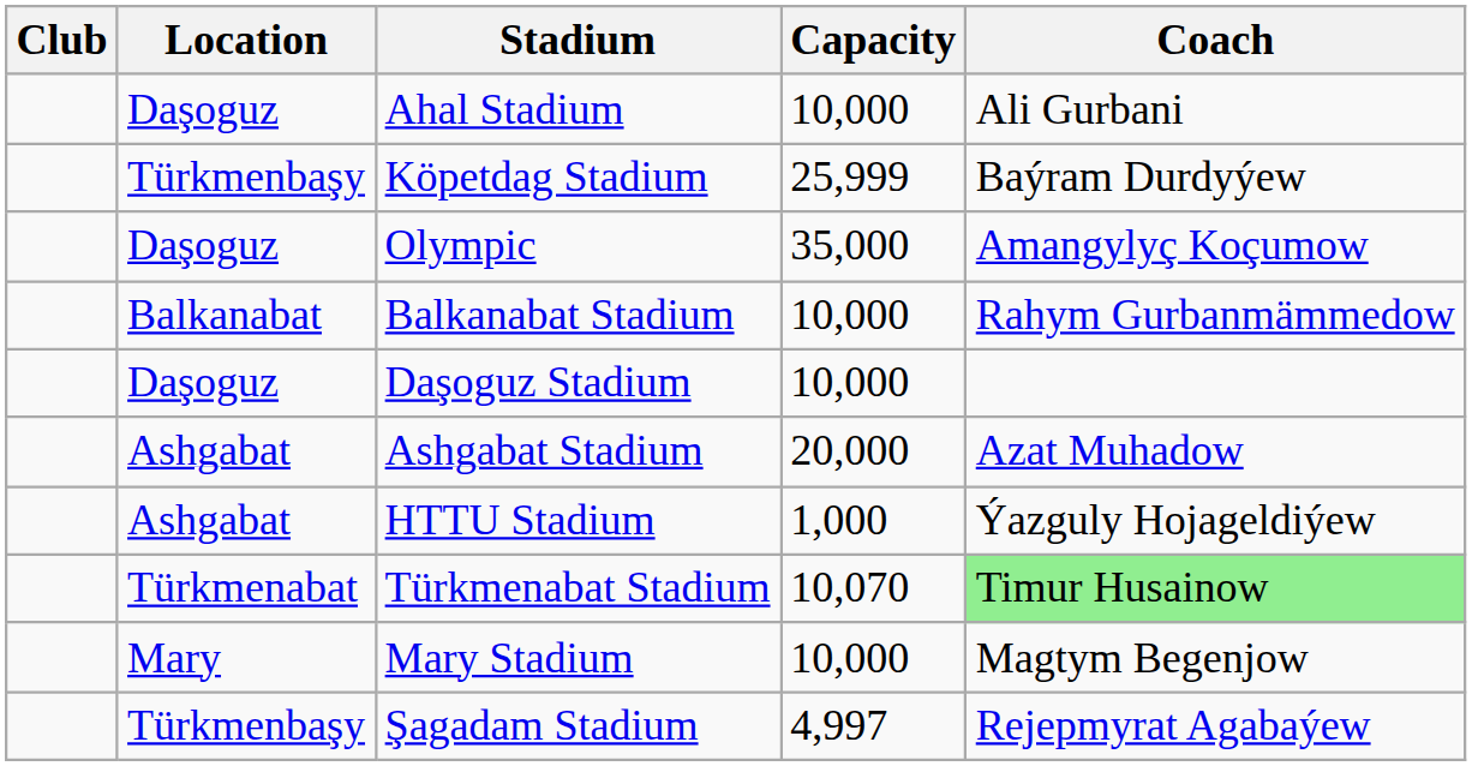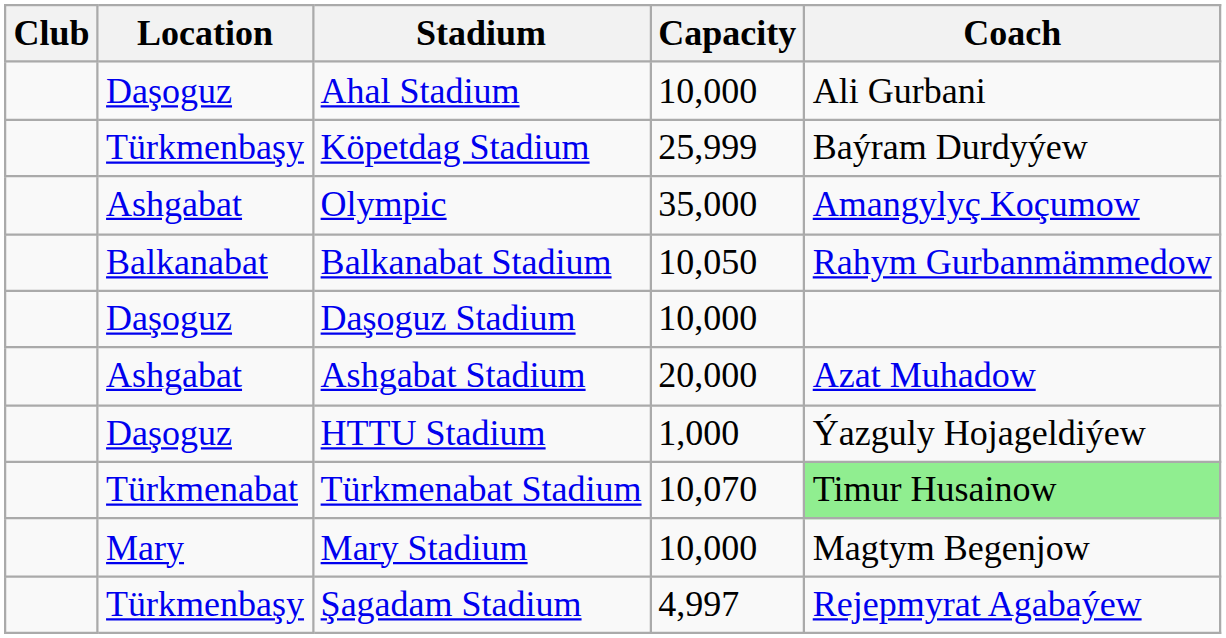 <table class="wikitable sortable">
 <tr>
 <th>Club</th>
 <th>Location</th>
 <th>Stadium</th>
 <th>Capacity</th>
 <th>Coach</th>
 </tr>
 <tr --->
 <td></td>
 <td><a href='#'>Daşoguz</a></td>
 <td><a href='#'>Ahal Stadium</a></td>
 <td>10,000</td>
 <td> Ali Gurbani</td>
 </tr>
 <tr --->
 <td></td>
 <td><a href='#'>Türkmenbaşy</a></td>
 <td><a href='#'>Köpetdag Stadium</a></td>
 <td>25,999</td>
 <td> Baýram Durdyýew</td>
 </tr>
 <tr --->
 <td></td>
-<td><a href='#'>Daşoguz</a></td>
+<td><a href='#'>Ashgabat</a></td>
 <td><a href='#'>Olympic</a></td>
 <td>35,000</td>
 <td> <a href='#'>Amangylyç Koçumow</a></td>
 </tr>
 <tr --->
 <td></td>
 <td><a href='#'>Balkanabat</a></td>
 <td><a href='#'>Balkanabat Stadium</a></td>
-<td>10,000</td>
+<td>10,050</td>
 <td> <a href='#'>Rahym Gurbanmämmedow</a></td>
 </tr>
 <tr --->
 <td></td>
 <td><a href='#'>Daşoguz</a></td>
 <td><a href='#'>Daşoguz Stadium</a></td>
 <td>10,000</td>
 <td></td>
 </tr>
 <tr --->
 <td></td>
 <td><a href='#'>Ashgabat</a></td>
 <td><a href='#'>Ashgabat Stadium</a></td>
 <td>20,000</td>
 <td> <a href='#'>Azat Muhadow</a></td>
 </tr>
 <tr --->
 <td></td>
-<td><a href='#'>Ashgabat</a></td>
+<td><a href='#'>Daşoguz</a></td>
 <td><a href='#'>HTTU Stadium</a></td>
 <td>1,000</td>
 <td> Ýazguly Hojageldiýew</td>
 </tr>
 <tr --->
 <td></td>
 <td><a href='#'>Türkmenabat</a></td>
 <td><a href='#'>Türkmenabat Stadium</a></td>
 <td>10,070</td>
 <td style="background: lightgreen;"> Timur Husainow</td>
 </tr>
 <tr --->
 <td></td>
 <td><a href='#'>Mary</a></td>
 <td><a href='#'>Mary Stadium</a></td>
 <td>10,000</td>
 <td> Magtym Begenjow</td>
 </tr>
 <tr --->
 <td></td>
 <td><a href='#'>Türkmenbaşy</a></td>
 <td><a href='#'>Şagadam Stadium</a></td>
 <td>4,997</td>
 <td> <a href='#'>Rejepmyrat Agabaýew</a></td>
 </tr>
 </table>
